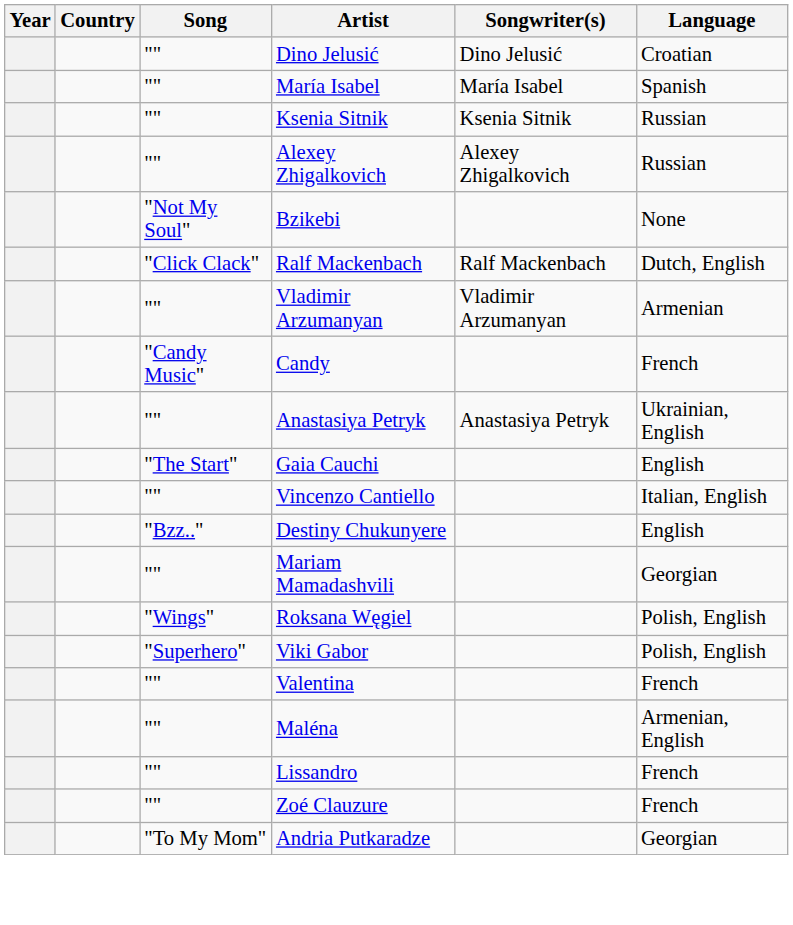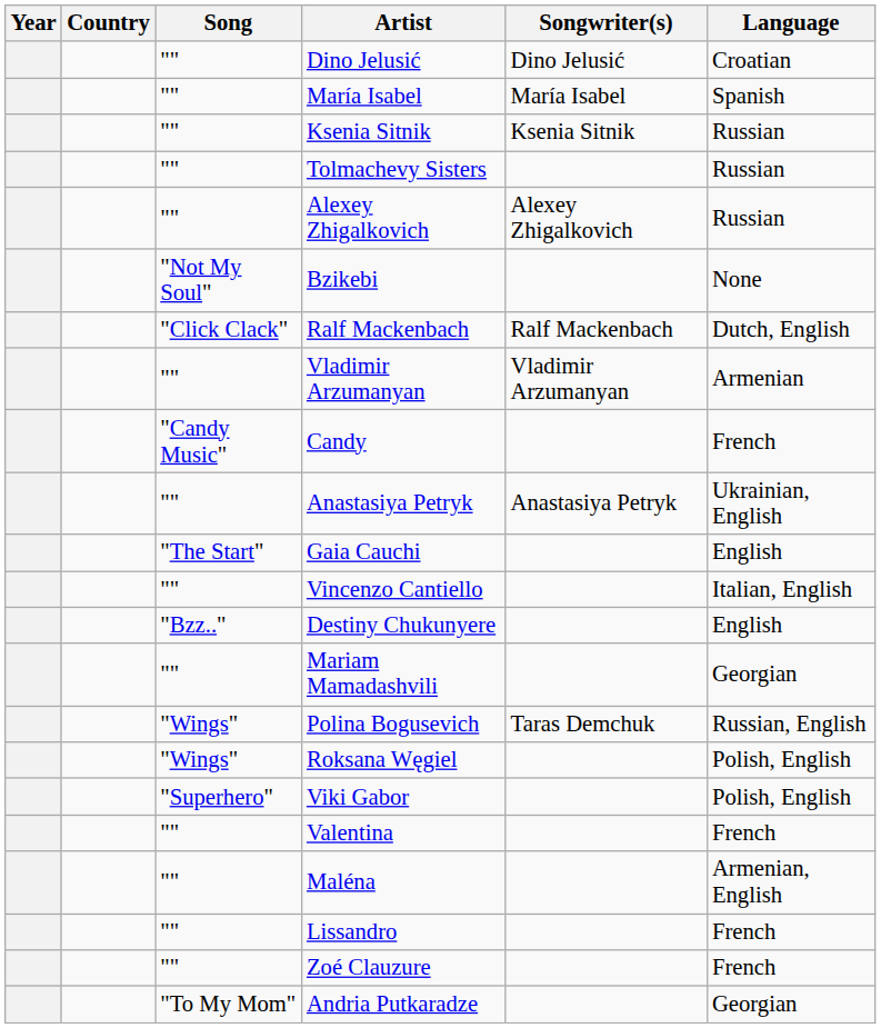 <table class="wikitable sortable">
 <tr>
 <th scope="col" class="autorowspan">Year</th>
 <th scope="col" class="autorowspan">Country</th>
 <th scope="col" class="autorowspan">Song</th>
 <th scope="col" class="autorowspan">Artist</th>
 <th>Songwriter(s)</th>
 <th scope="col" class="autorowspan">Language</th>
 </tr>
 <tr>
 <th scope="row"></th>
 <td></td>
 <td>""</td>
 <td><a href='#'>Dino Jelusić</a></td>
 <td>Dino Jelusić</td>
 <td>Croatian</td>
 </tr>
 <tr>
 <th scope="row"></th>
 <td></td>
 <td>""</td>
 <td><a href='#'>María Isabel</a></td>
 <td>María Isabel</td>
 <td>Spanish</td>
 </tr>
 <tr>
 <th scope="row"></th>
 <td></td>
 <td>"" </td>
 <td><a href='#'>Ksenia Sitnik</a></td>
 <td>Ksenia Sitnik</td>
+<td>Russian</td>
+</tr>
+<tr>
+<th scope="row"></th>
+<td></td>
+<td>"" </td>
+<td><a href='#'>Tolmachevy Sisters</a></td>
+<td></td>
 <td>Russian</td>
 </tr>
 <tr>
 <th scope="row"></th>
 <td></td>
 <td>"" </td>
 <td><a href='#'>Alexey Zhigalkovich</a></td>
 <td>Alexey Zhigalkovich</td>
 <td>Russian</td>
 </tr>
 <tr>
 <th scope="row"></th>
 <td></td>
 <td>"<a href='#'>Not My Soul</a>"</td>
 <td><a href='#'>Bzikebi</a></td>
 <td></td>
 <td>None</td>
 </tr>
 <tr>
 <th scope="row"></th>
 <td></td>
 <td>"<a href='#'>Click Clack</a>"</td>
 <td><a href='#'>Ralf Mackenbach</a></td>
 <td>Ralf Mackenbach</td>
 <td>Dutch, English</td>
 </tr>
 <tr>
 <th scope="row"></th>
 <td></td>
 <td>"" </td>
 <td><a href='#'>Vladimir Arzumanyan</a></td>
 <td>Vladimir Arzumanyan</td>
 <td>Armenian</td>
 </tr>
 <tr>
 <th scope="row"></th>
 <td></td>
 <td>"<a href='#'>Candy Music</a>"</td>
 <td><a href='#'>Candy</a></td>
 <td></td>
 <td>French</td>
 </tr>
 <tr>
 <th scope="row"></th>
 <td></td>
 <td>"" </td>
 <td><a href='#'>Anastasiya Petryk</a></td>
 <td>Anastasiya Petryk</td>
 <td>Ukrainian, English</td>
 </tr>
 <tr>
 <th scope="row"></th>
 <td></td>
 <td>"<a href='#'>The Start</a>"</td>
 <td><a href='#'>Gaia Cauchi</a></td>
 <td></td>
 <td>English</td>
 </tr>
 <tr>
 <th scope="row"></th>
 <td></td>
 <td>""</td>
 <td><a href='#'>Vincenzo Cantiello</a></td>
 <td></td>
 <td>Italian, English</td>
 </tr>
 <tr>
 <th scope="row"></th>
 <td></td>
 <td>"<a href='#'>Bzz..</a>"</td>
 <td><a href='#'>Destiny Chukunyere</a></td>
 <td></td>
 <td>English</td>
 </tr>
 <tr>
 <th scope="row"></th>
 <td></td>
 <td>"" </td>
 <td><a href='#'>Mariam Mamadashvili</a></td>
 <td></td>
 <td>Georgian</td>
 </tr>
 <tr>
 <th scope="row"></th>
 <td></td>
 <td>"<a href='#'>Wings</a>"</td>
+<td><a href='#'>Polina Bogusevich</a></td>
+<td>Taras Demchuk</td>
+<td>Russian, English</td>
+</tr>
+<tr>
+<th scope="row"></th>
+<td></td>
+<td>"<a href='#'>Wings</a>"</td>
 <td><a href='#'>Roksana Węgiel</a></td>
 <td></td>
 <td>Polish, English</td>
 </tr>
 <tr>
 <th scope="row"></th>
 <td></td>
 <td>"<a href='#'>Superhero</a>"</td>
 <td><a href='#'>Viki Gabor</a></td>
 <td></td>
 <td>Polish, English</td>
 </tr>
 <tr>
 <th scope="row"></th>
 <td></td>
 <td>""</td>
 <td><a href='#'>Valentina</a></td>
 <td></td>
 <td>French</td>
 </tr>
 <tr>
 <th scope="row"></th>
 <td></td>
 <td>"" </td>
 <td><a href='#'>Maléna</a></td>
 <td></td>
 <td>Armenian, English</td>
 </tr>
 <tr>
 <th scope="row"></th>
 <td></td>
 <td>""</td>
 <td><a href='#'>Lissandro</a></td>
 <td></td>
 <td>French</td>
 </tr>
 <tr>
 <th scope="row"></th>
 <td></td>
 <td>""</td>
 <td><a href='#'>Zoé Clauzure</a></td>
 <td></td>
 <td>French</td>
 </tr>
 <tr>
 <th scope="row"></th>
 <td></td>
 <td>"To My Mom"</td>
 <td><a href='#'>Andria Putkaradze</a></td>
 <td></td>
 <td>Georgian</td>
 </tr>
 </table>
